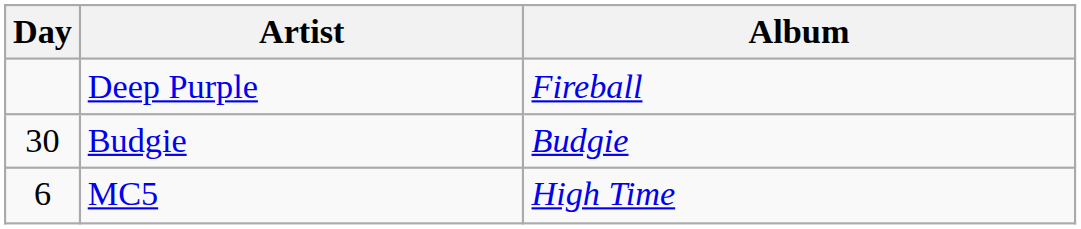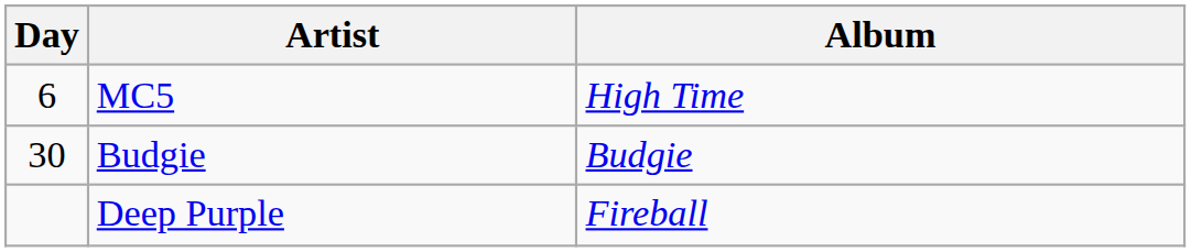 <table class="wikitable" border="1">
 <tr>
 <th>Day</th>
 <th width="200">Artist</th>
 <th width="250">Album</th>
 </tr>
 <tr>
-<td></td>
-<td><a href='#'>Deep Purple</a></td>
-<td><em><a href='#'>Fireball</a></em></td>
+<td style="text-align:center;" rowspan="1">6</td>
+<td><a href='#'>MC5</a></td>
+<td><em><a href='#'>High Time</a></em></td>
 </tr>
 <tr>
 <td style="text-align:center;" rowspan="1">30</td>
 <td><a href='#'>Budgie</a></td>
 <td><em><a href='#'>Budgie</a></em></td>
 </tr>
 <tr>
-<td style="text-align:center;" rowspan="1">6</td>
-<td><a href='#'>MC5</a></td>
-<td><em><a href='#'>High Time</a></em></td>
+<td></td>
+<td><a href='#'>Deep Purple</a></td>
+<td><em><a href='#'>Fireball</a></em></td>
 </tr>
 </table>
